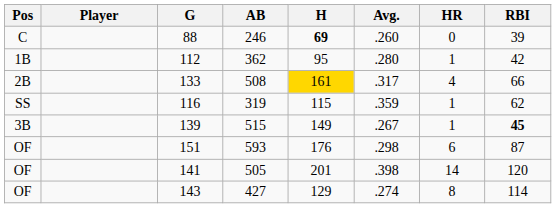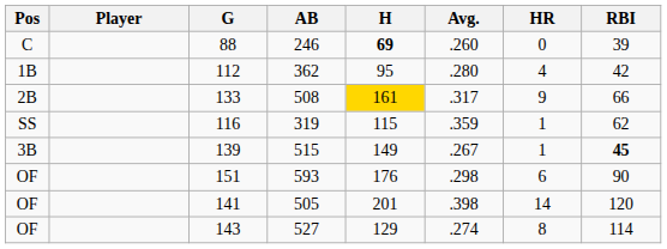 <table class="wikitable sortable">
 <tr>
 <th bgcolor="#DDDDFF" width="5%">Pos</th>
 <th bgcolor="#DDDDFF" width="16%">Player</th>
 <th bgcolor="#DDDDFF" width="9%">G</th>
 <th bgcolor="#DDDDFF" width="9%">AB</th>
 <th bgcolor="#DDDDFF" width="9%">H</th>
 <th bgcolor="#DDDDFF" width="9%">Avg.</th>
 <th bgcolor="#DDDDFF" width="9%">HR</th>
 <th bgcolor="#DDDDFF" width="9%">RBI</th>
 </tr>
 <tr align="center">
 <td>C</td>
 <td></td>
 <td>88</td>
 <td>246</td>
 <td><strong>69</strong></td>
 <td>.260</td>
 <td>0</td>
 <td>39</td>
 </tr>
 <tr align="center">
 <td>1B</td>
 <td></td>
 <td>112</td>
 <td>362</td>
 <td>95</td>
 <td>.280</td>
-<td>1</td>
+<td>4</td>
 <td>42</td>
 </tr>
 <tr align="center">
 <td>2B</td>
 <td></td>
 <td>133</td>
 <td>508</td>
 <td style="background: gold;">161</td>
 <td>.317</td>
-<td>4</td>
+<td>9</td>
 <td>66</td>
 </tr>
 <tr align="center">
 <td>SS</td>
 <td></td>
 <td>116</td>
 <td>319</td>
 <td>115</td>
 <td>.359</td>
 <td>1</td>
 <td>62</td>
 </tr>
 <tr align="center">
 <td>3B</td>
 <td></td>
 <td>139</td>
 <td>515</td>
 <td>149</td>
 <td>.267</td>
 <td>1</td>
 <td><strong>45</strong></td>
 </tr>
 <tr align="center">
 <td>OF</td>
 <td></td>
 <td>151</td>
 <td>593</td>
 <td>176</td>
 <td>.298</td>
 <td>6</td>
-<td>87</td>
+<td>90</td>
 </tr>
 <tr align="center">
 <td>OF</td>
 <td></td>
 <td>141</td>
 <td>505</td>
 <td>201</td>
 <td>.398</td>
 <td>14</td>
 <td>120</td>
 </tr>
 <tr align="center">
 <td>OF</td>
 <td></td>
 <td>143</td>
-<td>427</td>
+<td>527</td>
 <td>129</td>
 <td>.274</td>
 <td>8</td>
 <td>114</td>
 </tr>
 </table>
